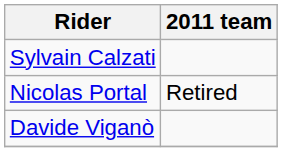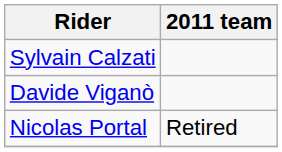 <table class="wikitable">
 <tr>
 <th>Rider</th>
 <th>2011 team</th>
 </tr>
 <tr>
 <td><a href='#'>Sylvain Calzati</a></td>
 <td></td>
 </tr>
 <tr>
+<td><a href='#'>Davide Viganò</a></td>
+<td></td>
+</tr>
+<tr>
 <td><a href='#'>Nicolas Portal</a></td>
 <td>Retired</td>
 </tr>
 <tr>
-<td><a href='#'>Davide Viganò</a></td>
-<td></td>
-</tr>
-<tr>
 </tr>
 </table>
